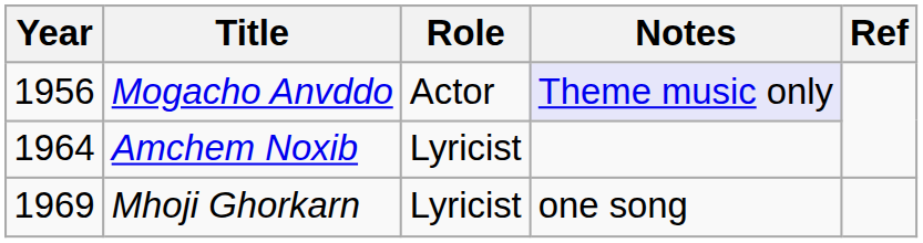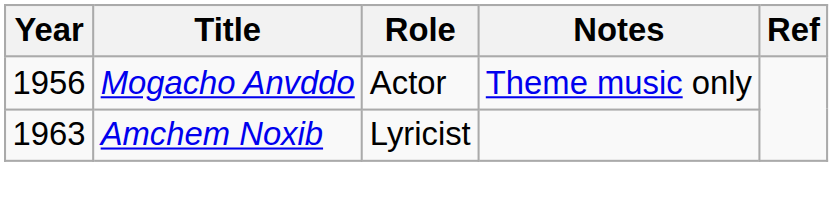 <table class="wikitable sortable">
 <tr>
 <th>Year</th>
 <th>Title</th>
 <th>Role</th>
 <th>Notes</th>
 <th>Ref</th>
 </tr>
 <tr>
 <td>1956</td>
 <td><em><a href='#'>Mogacho Anvddo</a></em></td>
 <td>Actor</td>
-<td style="background: lavender;"><a href='#'>Theme music</a> only</td>
+<td><a href='#'>Theme music</a> only</td>
 <td rowspan="2"></td>
 </tr>
 <tr>
-<td>1964</td>
+<td>1963</td>
 <td><em><a href='#'>Amchem Noxib</a></em></td>
 <td>Lyricist</td>
 <td></td>
 </tr>
-<tr>
-<td>1969</td>
-<td><em>Mhoji Ghorkarn</em></td>
-<td>Lyricist</td>
-<td>one song</td>
-<td></td>
-</tr>
 </table>
